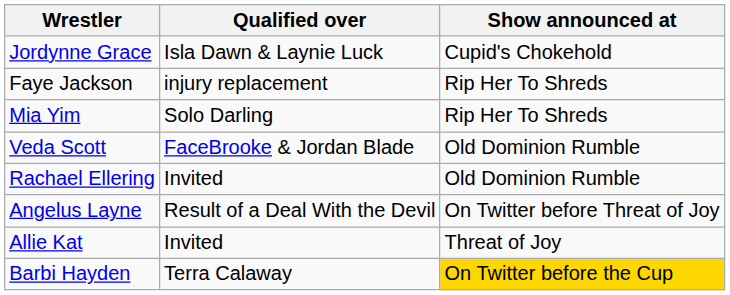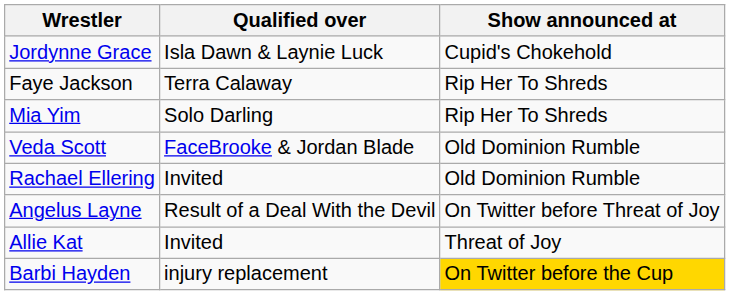 <table class="wikitable">
 <tr>
 <th>Wrestler</th>
 <th>Qualified over</th>
 <th>Show announced at</th>
 </tr>
 <tr>
 <td><a href='#'>Jordynne Grace</a></td>
 <td>Isla Dawn & Laynie Luck</td>
 <td>Cupid's Chokehold</td>
 </tr>
 <tr>
 <td>Faye Jackson</td>
-<td>injury replacement</td>
+<td>Terra Calaway</td>
 <td>Rip Her To Shreds</td>
 </tr>
 <tr>
 <td><a href='#'>Mia Yim</a></td>
 <td>Solo Darling</td>
 <td>Rip Her To Shreds</td>
 </tr>
 <tr>
 <td><a href='#'>Veda Scott</a></td>
 <td><a href='#'>FaceBrooke</a> & Jordan Blade</td>
 <td>Old Dominion Rumble</td>
 </tr>
 <tr>
 <td><a href='#'>Rachael Ellering</a></td>
 <td>Invited</td>
 <td>Old Dominion Rumble</td>
 </tr>
 <tr>
 <td><a href='#'>Angelus Layne</a></td>
 <td>Result of a Deal With the Devil</td>
 <td>On Twitter before Threat of Joy</td>
 </tr>
 <tr>
 <td><a href='#'>Allie Kat</a></td>
 <td>Invited</td>
 <td>Threat of Joy</td>
 </tr>
 <tr>
 <td><a href='#'>Barbi Hayden</a></td>
-<td>Terra Calaway</td>
+<td>injury replacement</td>
 <td style="background: gold;">On Twitter before the Cup</td>
 </tr>
 </table>
